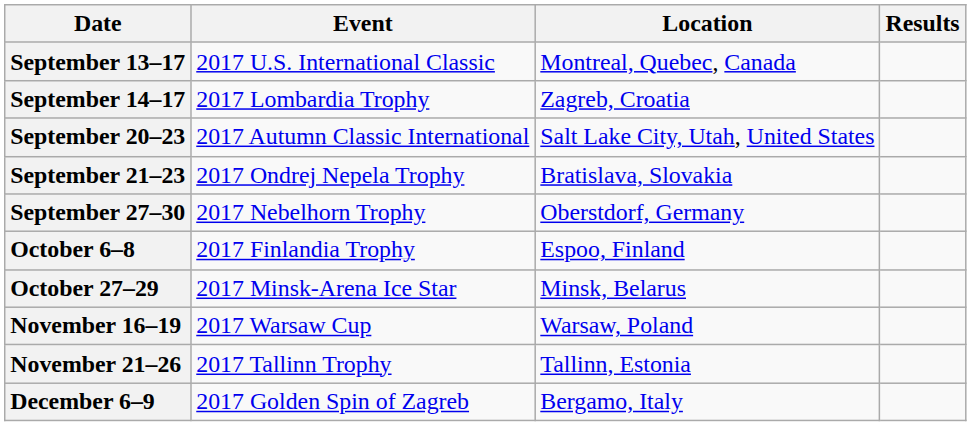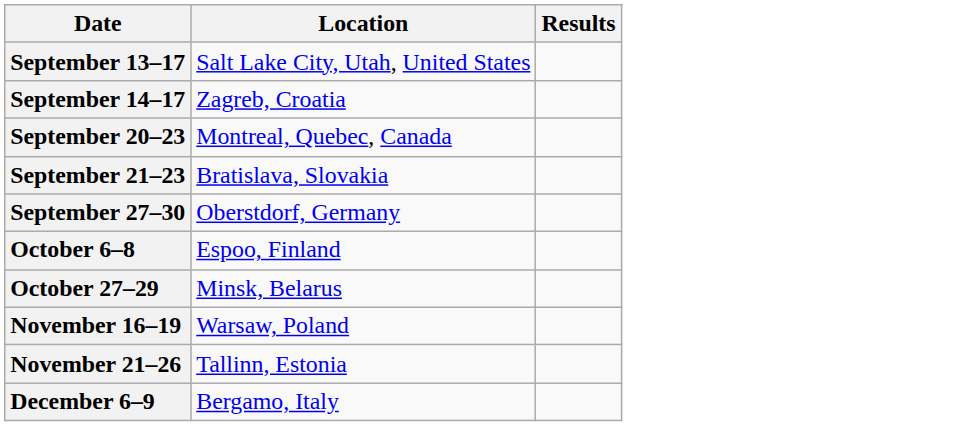 <table class="wikitable unsortable" style="text-align:left">
 <tr>
 <th scope="col">Date</th>
-<th scope="col">Event</th>
 <th scope="col">Location</th>
 <th scope="col">Results</th>
 </tr>
 <tr>
 <th scope="row" style="text-align:left">September 13–17</th>
-<td> <a href='#'>2017 U.S. International Classic</a></td>
-<td><a href='#'>Montreal, Quebec</a>, <a href='#'>Canada</a></td>
+<td><a href='#'>Salt Lake City, Utah</a>, <a href='#'>United States</a></td>
 <td></td>
 </tr>
 <tr>
 <th scope="row" style="text-align:left">September 14–17</th>
-<td> <a href='#'>2017 Lombardia Trophy</a></td>
 <td><a href='#'>Zagreb, Croatia</a></td>
 <td></td>
 </tr>
 <tr>
 <th scope="row" style="text-align:left">September 20–23</th>
-<td> <a href='#'>2017 Autumn Classic International</a></td>
-<td><a href='#'>Salt Lake City, Utah</a>, <a href='#'>United States</a></td>
+<td><a href='#'>Montreal, Quebec</a>, <a href='#'>Canada</a></td>
 <td></td>
 </tr>
 <tr>
 <th scope="row" style="text-align:left">September 21–23</th>
-<td> <a href='#'>2017 Ondrej Nepela Trophy</a></td>
 <td><a href='#'>Bratislava, Slovakia</a></td>
 <td></td>
 </tr>
 <tr>
 <th scope="row" style="text-align:left">September 27–30</th>
-<td> <a href='#'>2017 Nebelhorn Trophy</a></td>
 <td><a href='#'>Oberstdorf, Germany</a></td>
 <td></td>
 </tr>
 <tr>
 <th scope="row" style="text-align:left">October 6–8</th>
-<td> <a href='#'>2017 Finlandia Trophy</a></td>
 <td><a href='#'>Espoo, Finland</a></td>
 <td></td>
 </tr>
 <tr>
 <th scope="row" style="text-align:left">October 27–29</th>
-<td> <a href='#'>2017 Minsk-Arena Ice Star</a></td>
 <td><a href='#'>Minsk, Belarus</a></td>
 <td></td>
 </tr>
 <tr>
 <th scope="row" style="text-align:left">November 16–19</th>
-<td> <a href='#'>2017 Warsaw Cup</a></td>
 <td><a href='#'>Warsaw, Poland</a></td>
 <td></td>
 </tr>
 <tr>
 <th scope="row" style="text-align:left">November 21–26</th>
-<td> <a href='#'>2017 Tallinn Trophy</a></td>
 <td><a href='#'>Tallinn, Estonia</a></td>
 <td></td>
 </tr>
 <tr>
 <th scope="row" style="text-align:left">December 6–9</th>
-<td> <a href='#'>2017 Golden Spin of Zagreb</a></td>
 <td><a href='#'>Bergamo, Italy</a></td>
 <td></td>
 </tr>
 </table>
